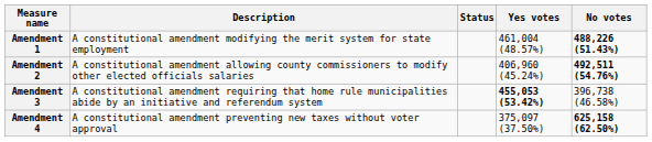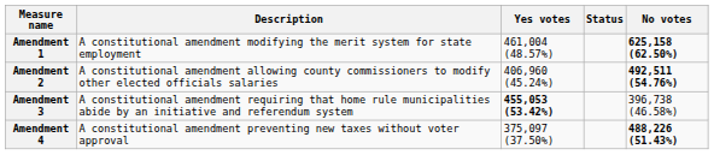 <table class="wikitable sortable plainrowheaders" style="width:100%">
 <tr>
 <th scope="col">Measure name</th>
 <th class="unsortable" scope="col">Description</th>
+<th scope="col">Yes votes</th>
 <th scope="col">Status</th>
-<th scope="col">Yes votes</th>
 <th scope="col">No votes</th>
 </tr>
 <tr>
 <th scope="row">Amendment 1</th>
 <td>A constitutional amendment modifying the merit system for state employment</td>
+<td>461,004 (48.57%)</td>
 <td></td>
-<td>461,004 (48.57%)</td>
-<td><strong>488,226 (51.43%)</strong></td>
+<td><strong>625,158 (62.50%)</strong></td>
 </tr>
 <tr>
 <th scope="row">Amendment 2</th>
 <td>A constitutional amendment allowing county commissioners to modify other elected officials salaries</td>
+<td>406,960 (45.24%)</td>
 <td></td>
-<td>406,960 (45.24%)</td>
 <td><strong>492,511 (54.76%)</strong></td>
 </tr>
 <tr>
 <th scope="row">Amendment 3</th>
 <td>A constitutional amendment requiring that home rule municipalities abide by an initiative and referendum system</td>
+<td><strong>455,053 (53.42%)</strong></td>
 <td></td>
-<td><strong>455,053 (53.42%)</strong></td>
 <td>396,738 (46.58%)</td>
 </tr>
 <tr>
 <th scope="row">Amendment 4</th>
 <td>A constitutional amendment preventing new taxes without voter approval</td>
+<td>375,097 (37.50%)</td>
 <td></td>
-<td>375,097 (37.50%)</td>
-<td><strong>625,158 (62.50%)</strong></td>
+<td><strong>488,226 (51.43%)</strong></td>
 </tr>
 </table>
